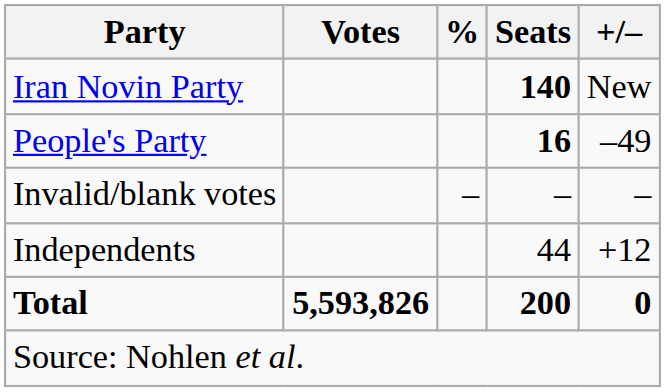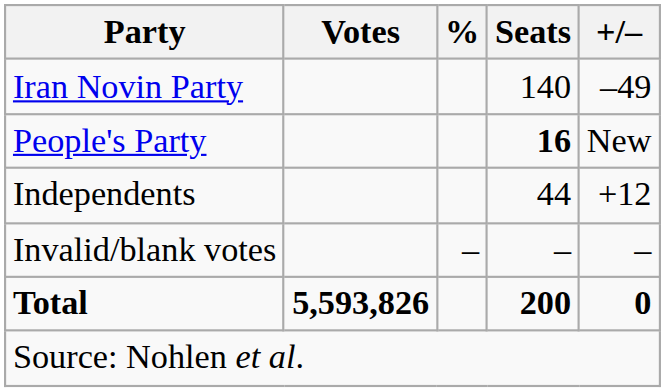 <table class=wikitable style=text-align:right>
 <tr>
 <th>Party</th>
 <th>Votes</th>
 <th>%</th>
 <th>Seats</th>
 <th>+/–</th>
 </tr>
 <tr>
 <td align=left><a href='#'>Iran Novin Party</a></td>
 <td></td>
 <td></td>
-<td><strong>140</strong></td>
-<td>New</td>
+<td>140</td>
+<td>–49</td>
 </tr>
 <tr>
 <td align=left><a href='#'>People's Party</a></td>
 <td></td>
 <td></td>
 <td><strong>16</strong></td>
-<td>–49</td>
+<td>New</td>
+</tr>
+<tr>
+<td align=left>Independents</td>
+<td></td>
+<td></td>
+<td>44</td>
+<td>+12</td>
 </tr>
 <tr>
 <td align=left>Invalid/blank votes</td>
 <td></td>
 <td>–</td>
 <td>–</td>
 <td>–</td>
-</tr>
-<tr>
-<td align=left>Independents</td>
-<td></td>
-<td></td>
-<td>44</td>
-<td>+12</td>
 </tr>
 <tr>
 <td align=left><strong>Total</strong></td>
 <td><strong>5,593,826</strong></td>
 <td><strong> </strong></td>
 <td><strong>200</strong></td>
 <td><strong>0</strong></td>
 </tr>
 <tr>
 <td colspan=5 align=left>Source: Nohlen <em>et al</em>.</td>
 </tr>
 </table>
